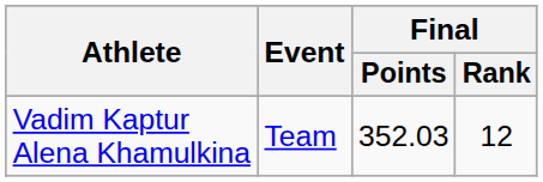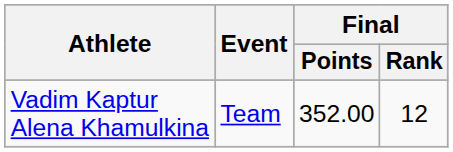 <table class=wikitable style="font-size:90%;">
 <tr>
 <th rowspan="2">Athlete</th>
 <th rowspan="2">Event</th>
 <th colspan="2">Final</th>
 </tr>
 <tr style="font-size:95%">
 <th>Points</th>
 <th>Rank</th>
 </tr>
 <tr align=center>
 <td align=left><a href='#'>Vadim Kaptur</a><br><a href='#'>Alena Khamulkina</a></td>
 <td align=left><a href='#'>Team</a></td>
-<td>352.03</td>
+<td>352.00</td>
 <td>12</td>
 </tr>
 </table>
